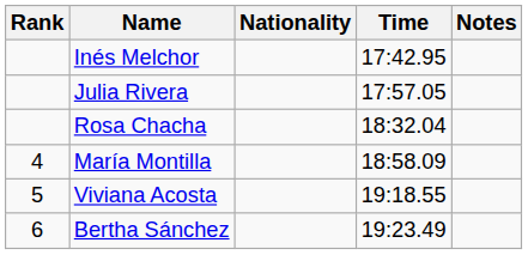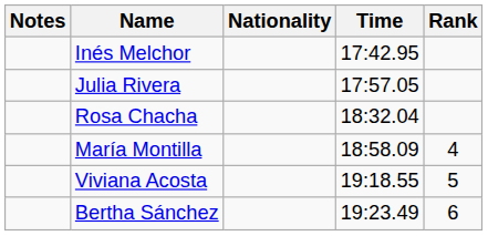 <table class="wikitable sortable" style="text-align:center">
 <tr>
-<th>Rank</th>
+<th>Notes</th>
 <th>Name</th>
 <th>Nationality</th>
 <th>Time</th>
-<th>Notes</th>
+<th>Rank</th>
 </tr>
 <tr>
 <td></td>
 <td align=left><a href='#'>Inés Melchor</a></td>
 <td align=left></td>
 <td>17:42.95</td>
 <td></td>
 </tr>
 <tr>
 <td></td>
 <td align=left><a href='#'>Julia Rivera</a></td>
 <td align=left></td>
 <td>17:57.05</td>
 <td></td>
 </tr>
 <tr>
 <td></td>
 <td align=left><a href='#'>Rosa Chacha</a></td>
 <td align=left></td>
 <td>18:32.04</td>
 <td></td>
 </tr>
 <tr>
-<td>4</td>
+<td></td>
 <td align=left><a href='#'>María Montilla</a></td>
 <td align=left></td>
 <td>18:58.09</td>
-<td></td>
+<td>4</td>
 </tr>
 <tr>
-<td>5</td>
+<td></td>
 <td align=left><a href='#'>Viviana Acosta</a></td>
 <td align=left></td>
 <td>19:18.55</td>
-<td></td>
+<td>5</td>
 </tr>
 <tr>
-<td>6</td>
+<td></td>
 <td align=left><a href='#'>Bertha Sánchez</a></td>
 <td align=left></td>
 <td>19:23.49</td>
-<td></td>
+<td>6</td>
 </tr>
 </table>
